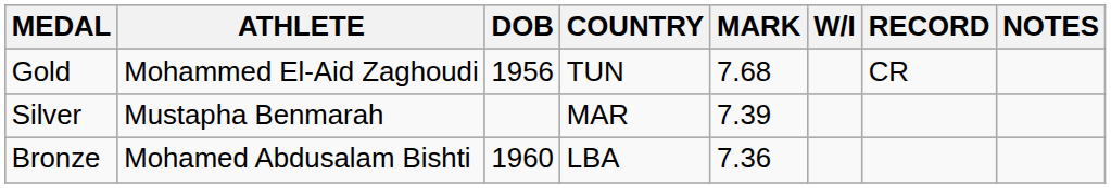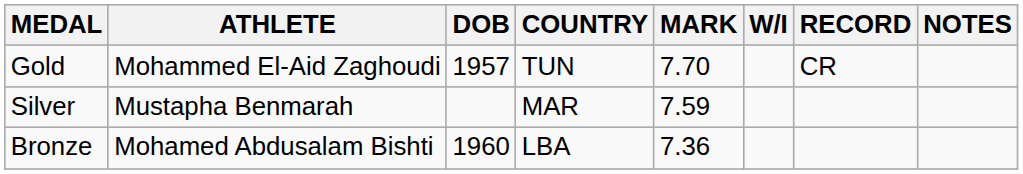 <table class="wikitable">
 <tr>
 <th>MEDAL</th>
 <th>ATHLETE</th>
 <th>DOB</th>
 <th>COUNTRY</th>
 <th>MARK</th>
 <th>W/I</th>
 <th>RECORD</th>
 <th>NOTES</th>
 </tr>
 <tr>
 <td>Gold</td>
 <td>Mohammed El-Aid Zaghoudi</td>
-<td>1956</td>
+<td>1957</td>
 <td>TUN</td>
-<td>7.68</td>
+<td>7.70</td>
 <td></td>
 <td>CR</td>
 <td></td>
 </tr>
 <tr>
 <td>Silver</td>
 <td>Mustapha Benmarah</td>
 <td></td>
 <td>MAR</td>
-<td>7.39</td>
+<td>7.59</td>
 <td></td>
 <td></td>
 <td></td>
 </tr>
 <tr>
 <td>Bronze</td>
 <td>Mohamed Abdusalam Bishti</td>
 <td>1960</td>
 <td>LBA</td>
 <td>7.36</td>
 <td></td>
 <td></td>
 <td></td>
 </tr>
 </table>
